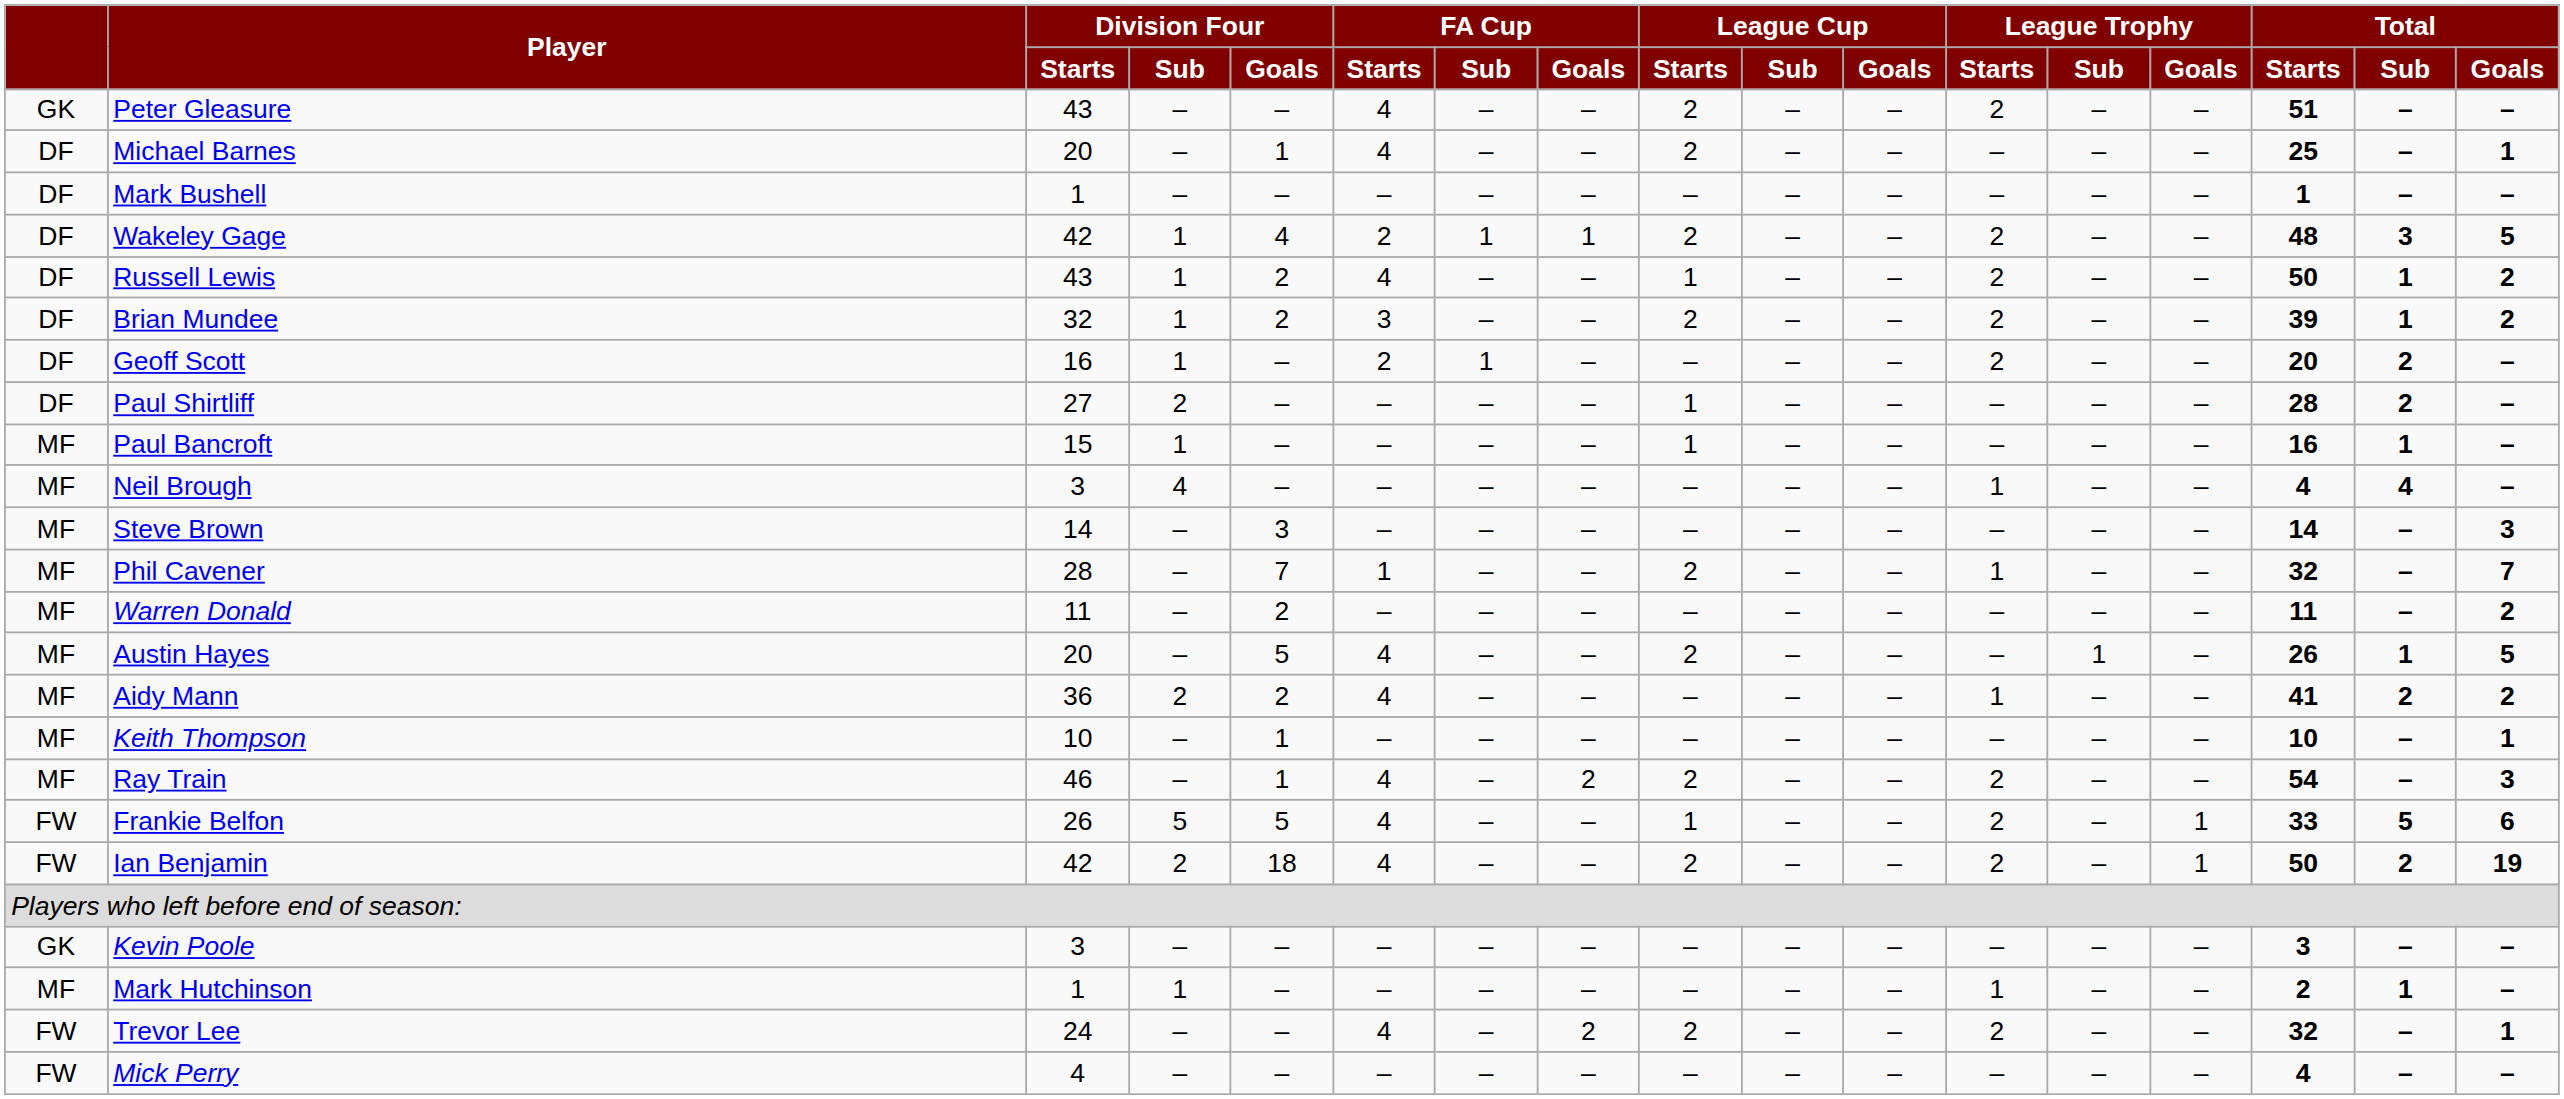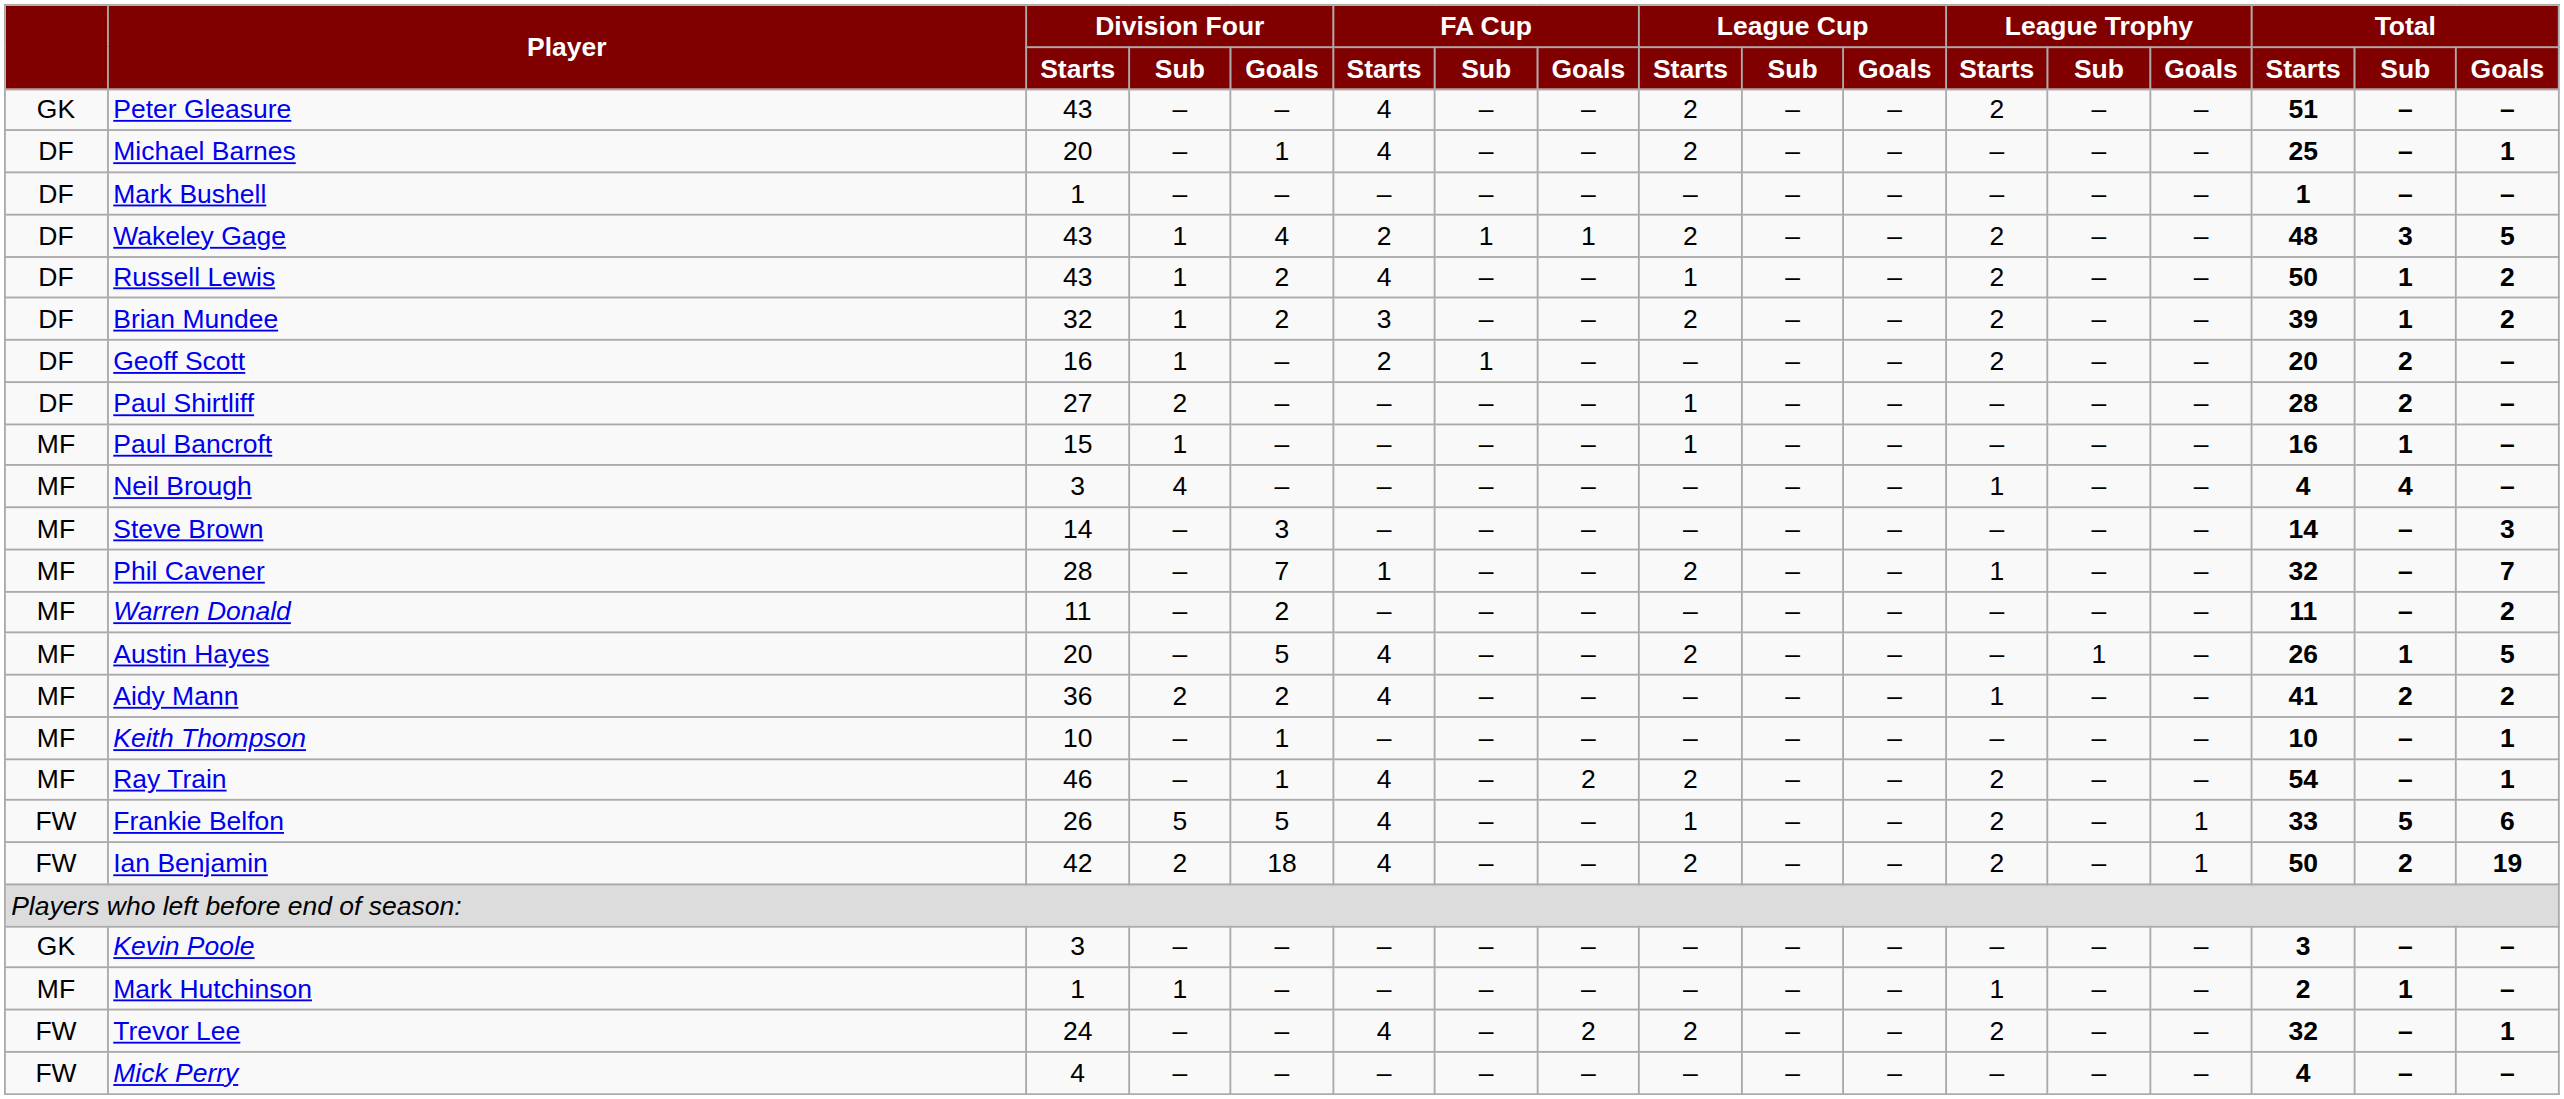 <table class="wikitable"  style="text-align:center; font-size:90%; width:70%;">
 <tr>
 <th rowspan="2" style="background:maroon; color:white;  width: 4%"></th>
 <th rowspan="2" style="background:maroon; color:white; ">Player</th>
 <th colspan="3" style="background:maroon; color:white; ">Division Four</th>
 <th colspan="3" style="background:maroon; color:white; ">FA Cup</th>
 <th colspan="3" style="background:maroon; color:white; ">League Cup</th>
 <th colspan="3" style="background:maroon; color:white; ">League Trophy</th>
 <th colspan="3" style="background:maroon; color:white; ">Total</th>
 </tr>
 <tr>
 <th style="background:maroon; color:white;  width: 4%;">Starts</th>
 <th style="background:maroon; color:white;  width: 4%;">Sub</th>
 <th style="background:maroon; color:white;  width: 4%;">Goals</th>
 <th style="background:maroon; color:white;  width: 4%;">Starts</th>
 <th style="background:maroon; color:white;  width: 4%;">Sub</th>
 <th style="background:maroon; color:white;  width: 4%;">Goals</th>
 <th style="background:maroon; color:white;  width: 4%;">Starts</th>
 <th style="background:maroon; color:white;  width: 4%;">Sub</th>
 <th style="background:maroon; color:white;  width: 4%;">Goals</th>
 <th style="background:maroon; color:white;  width: 4%;">Starts</th>
 <th style="background:maroon; color:white;  width: 4%;">Sub</th>
 <th style="background:maroon; color:white;  width: 4%;">Goals</th>
 <th style="background:maroon; color:white;  width: 4%;">Starts</th>
 <th style="background:maroon; color:white;  width: 4%;">Sub</th>
 <th style="background:maroon; color:white;  width: 4%;">Goals</th>
 </tr>
 <tr>
 <td>GK</td>
 <td style="text-align:left;"><a href='#'>Peter Gleasure</a></td>
 <td>43</td>
 <td>–</td>
 <td>–</td>
 <td>4</td>
 <td>–</td>
 <td>–</td>
 <td>2</td>
 <td>–</td>
 <td>–</td>
 <td>2</td>
 <td>–</td>
 <td>–</td>
 <td><strong>51</strong></td>
 <td><strong>–</strong></td>
 <td><strong>–</strong></td>
 </tr>
 <tr>
 <td>DF</td>
 <td style="text-align:left;"><a href='#'>Michael Barnes</a></td>
 <td>20</td>
 <td>–</td>
 <td>1</td>
 <td>4</td>
 <td>–</td>
 <td>–</td>
 <td>2</td>
 <td>–</td>
 <td>–</td>
 <td>–</td>
 <td>–</td>
 <td>–</td>
 <td><strong>25</strong></td>
 <td><strong>–</strong></td>
 <td><strong>1</strong></td>
 </tr>
 <tr>
 <td>DF</td>
 <td style="text-align:left;"><a href='#'>Mark Bushell</a></td>
 <td>1</td>
 <td>–</td>
 <td>–</td>
 <td>–</td>
 <td>–</td>
 <td>–</td>
 <td>–</td>
 <td>–</td>
 <td>–</td>
 <td>–</td>
 <td>–</td>
 <td>–</td>
 <td><strong>1</strong></td>
 <td><strong>–</strong></td>
 <td><strong>–</strong></td>
 </tr>
 <tr>
 <td>DF</td>
 <td style="text-align:left;"><a href='#'>Wakeley Gage</a></td>
-<td>42</td>
+<td>43</td>
 <td>1</td>
 <td>4</td>
 <td>2</td>
 <td>1</td>
 <td>1</td>
 <td>2</td>
 <td>–</td>
 <td>–</td>
 <td>2</td>
 <td>–</td>
 <td>–</td>
 <td><strong>48</strong></td>
 <td><strong>3</strong></td>
 <td><strong>5</strong></td>
 </tr>
 <tr>
 <td>DF</td>
 <td style="text-align:left;"><a href='#'>Russell Lewis</a></td>
 <td>43</td>
 <td>1</td>
 <td>2</td>
 <td>4</td>
 <td>–</td>
 <td>–</td>
 <td>1</td>
 <td>–</td>
 <td>–</td>
 <td>2</td>
 <td>–</td>
 <td>–</td>
 <td><strong>50</strong></td>
 <td><strong>1</strong></td>
 <td><strong>2</strong></td>
 </tr>
 <tr>
 <td>DF</td>
 <td style="text-align:left;"><a href='#'>Brian Mundee</a></td>
 <td>32</td>
 <td>1</td>
 <td>2</td>
 <td>3</td>
 <td>–</td>
 <td>–</td>
 <td>2</td>
 <td>–</td>
 <td>–</td>
 <td>2</td>
 <td>–</td>
 <td>–</td>
 <td><strong>39</strong></td>
 <td><strong>1</strong></td>
 <td><strong>2</strong></td>
 </tr>
 <tr>
 <td>DF</td>
 <td style="text-align:left;"><a href='#'>Geoff Scott</a></td>
 <td>16</td>
 <td>1</td>
 <td>–</td>
 <td>2</td>
 <td>1</td>
 <td>–</td>
 <td>–</td>
 <td>–</td>
 <td>–</td>
 <td>2</td>
 <td>–</td>
 <td>–</td>
 <td><strong>20</strong></td>
 <td><strong>2</strong></td>
 <td><strong>–</strong></td>
 </tr>
 <tr>
 <td>DF</td>
 <td style="text-align:left;"><a href='#'>Paul Shirtliff</a></td>
 <td>27</td>
 <td>2</td>
 <td>–</td>
 <td>–</td>
 <td>–</td>
 <td>–</td>
 <td>1</td>
 <td>–</td>
 <td>–</td>
 <td>–</td>
 <td>–</td>
 <td>–</td>
 <td><strong>28</strong></td>
 <td><strong>2</strong></td>
 <td><strong>–</strong></td>
 </tr>
 <tr>
 <td>MF</td>
 <td style="text-align:left;"><a href='#'>Paul Bancroft</a></td>
 <td>15</td>
 <td>1</td>
 <td>–</td>
 <td>–</td>
 <td>–</td>
 <td>–</td>
 <td>1</td>
 <td>–</td>
 <td>–</td>
 <td>–</td>
 <td>–</td>
 <td>–</td>
 <td><strong>16</strong></td>
 <td><strong>1</strong></td>
 <td><strong>–</strong></td>
 </tr>
 <tr>
 <td>MF</td>
 <td style="text-align:left;"><a href='#'>Neil Brough</a></td>
 <td>3</td>
 <td>4</td>
 <td>–</td>
 <td>–</td>
 <td>–</td>
 <td>–</td>
 <td>–</td>
 <td>–</td>
 <td>–</td>
 <td>1</td>
 <td>–</td>
 <td>–</td>
 <td><strong>4</strong></td>
 <td><strong>4</strong></td>
 <td><strong>–</strong></td>
 </tr>
 <tr>
 <td>MF</td>
 <td style="text-align:left;"><a href='#'>Steve Brown</a></td>
 <td>14</td>
 <td>–</td>
 <td>3</td>
 <td>–</td>
 <td>–</td>
 <td>–</td>
 <td>–</td>
 <td>–</td>
 <td>–</td>
 <td>–</td>
 <td>–</td>
 <td>–</td>
 <td><strong>14</strong></td>
 <td><strong>–</strong></td>
 <td><strong>3</strong></td>
 </tr>
 <tr>
 <td>MF</td>
 <td style="text-align:left;"><a href='#'>Phil Cavener</a></td>
 <td>28</td>
 <td>–</td>
 <td>7</td>
 <td>1</td>
 <td>–</td>
 <td>–</td>
 <td>2</td>
 <td>–</td>
 <td>–</td>
 <td>1</td>
 <td>–</td>
 <td>–</td>
 <td><strong>32</strong></td>
 <td><strong>–</strong></td>
 <td><strong>7</strong></td>
 </tr>
 <tr>
 <td>MF</td>
 <td style="text-align:left;"><em><a href='#'>Warren Donald</a></em></td>
 <td>11</td>
 <td>–</td>
 <td>2</td>
 <td>–</td>
 <td>–</td>
 <td>–</td>
 <td>–</td>
 <td>–</td>
 <td>–</td>
 <td>–</td>
 <td>–</td>
 <td>–</td>
 <td><strong>11</strong></td>
 <td><strong>–</strong></td>
 <td><strong>2</strong></td>
 </tr>
 <tr>
 <td>MF</td>
 <td style="text-align:left;"><a href='#'>Austin Hayes</a></td>
 <td>20</td>
 <td>–</td>
 <td>5</td>
 <td>4</td>
 <td>–</td>
 <td>–</td>
 <td>2</td>
 <td>–</td>
 <td>–</td>
 <td>–</td>
 <td>1</td>
 <td>–</td>
 <td><strong>26</strong></td>
 <td><strong>1</strong></td>
 <td><strong>5</strong></td>
 </tr>
 <tr>
 <td>MF</td>
 <td style="text-align:left;"><a href='#'>Aidy Mann</a></td>
 <td>36</td>
 <td>2</td>
 <td>2</td>
 <td>4</td>
 <td>–</td>
 <td>–</td>
 <td>–</td>
 <td>–</td>
 <td>–</td>
 <td>1</td>
 <td>–</td>
 <td>–</td>
 <td><strong>41</strong></td>
 <td><strong>2</strong></td>
 <td><strong>2</strong></td>
 </tr>
 <tr>
 <td>MF</td>
 <td style="text-align:left;"><em><a href='#'>Keith Thompson</a></em></td>
 <td>10</td>
 <td>–</td>
 <td>1</td>
 <td>–</td>
 <td>–</td>
 <td>–</td>
 <td>–</td>
 <td>–</td>
 <td>–</td>
 <td>–</td>
 <td>–</td>
 <td>–</td>
 <td><strong>10</strong></td>
 <td><strong>–</strong></td>
 <td><strong>1</strong></td>
 </tr>
 <tr>
 <td>MF</td>
 <td style="text-align:left;"><a href='#'>Ray Train</a></td>
 <td>46</td>
 <td>–</td>
 <td>1</td>
 <td>4</td>
 <td>–</td>
 <td>2</td>
 <td>2</td>
 <td>–</td>
 <td>–</td>
 <td>2</td>
 <td>–</td>
 <td>–</td>
 <td><strong>54</strong></td>
 <td><strong>–</strong></td>
-<td><strong>3</strong></td>
+<td><strong>1</strong></td>
 </tr>
 <tr>
 <td>FW</td>
 <td style="text-align:left;"><a href='#'>Frankie Belfon</a></td>
 <td>26</td>
 <td>5</td>
 <td>5</td>
 <td>4</td>
 <td>–</td>
 <td>–</td>
 <td>1</td>
 <td>–</td>
 <td>–</td>
 <td>2</td>
 <td>–</td>
 <td>1</td>
 <td><strong>33</strong></td>
 <td><strong>5</strong></td>
 <td><strong>6</strong></td>
 </tr>
 <tr>
 <td>FW</td>
 <td style="text-align:left;"><a href='#'>Ian Benjamin</a></td>
 <td>42</td>
 <td>2</td>
 <td>18</td>
 <td>4</td>
 <td>–</td>
 <td>–</td>
 <td>2</td>
 <td>–</td>
 <td>–</td>
 <td>2</td>
 <td>–</td>
 <td>1</td>
 <td><strong>50</strong></td>
 <td><strong>2</strong></td>
 <td><strong>19</strong></td>
 </tr>
 <tr>
 <td colspan="20" style="background:#dcdcdc; text-align:left;"><em>Players who left before end of season:</em></td>
 </tr>
 <tr>
 <td>GK</td>
 <td style="text-align:left;"><em><a href='#'>Kevin Poole</a></em></td>
 <td>3</td>
 <td>–</td>
 <td>–</td>
 <td>–</td>
 <td>–</td>
 <td>–</td>
 <td>–</td>
 <td>–</td>
 <td>–</td>
 <td>–</td>
 <td>–</td>
 <td>–</td>
 <td><strong>3</strong></td>
 <td><strong>–</strong></td>
 <td><strong>–</strong></td>
 </tr>
 <tr>
 <td>MF</td>
 <td style="text-align:left;"><a href='#'>Mark Hutchinson</a></td>
 <td>1</td>
 <td>1</td>
 <td>–</td>
 <td>–</td>
 <td>–</td>
 <td>–</td>
 <td>–</td>
 <td>–</td>
 <td>–</td>
 <td>1</td>
 <td>–</td>
 <td>–</td>
 <td><strong>2</strong></td>
 <td><strong>1</strong></td>
 <td><strong>–</strong></td>
 </tr>
 <tr>
 <td>FW</td>
 <td style="text-align:left;"><a href='#'>Trevor Lee</a></td>
 <td>24</td>
 <td>–</td>
 <td>–</td>
 <td>4</td>
 <td>–</td>
 <td>2</td>
 <td>2</td>
 <td>–</td>
 <td>–</td>
 <td>2</td>
 <td>–</td>
 <td>–</td>
 <td><strong>32</strong></td>
 <td><strong>–</strong></td>
 <td><strong>1</strong></td>
 </tr>
 <tr>
 <td>FW</td>
 <td style="text-align:left;"><em><a href='#'>Mick Perry</a></em></td>
 <td>4</td>
 <td>–</td>
 <td>–</td>
 <td>–</td>
 <td>–</td>
 <td>–</td>
 <td>–</td>
 <td>–</td>
 <td>–</td>
 <td>–</td>
 <td>–</td>
 <td>–</td>
 <td><strong>4</strong></td>
 <td><strong>–</strong></td>
 <td><strong>–</strong></td>
 </tr>
 </table>
